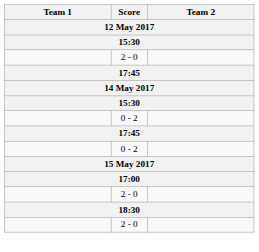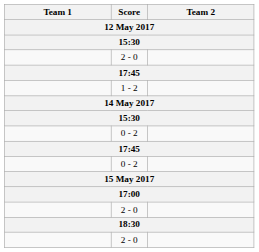 <table class="wikitable" style="text-align: center; font-size:90% ">
 <tr>
 <th align="right" width="160">Team 1</th>
 <th width="50">Score</th>
 <th align="left" width="160">Team 2</th>
 </tr>
 <tr>
 <th colspan=3>12 May 2017</th>
 </tr>
 <tr>
 <th colspan=3>15:30</th>
 </tr>
 <tr>
 <td align=right></td>
 <td align=center>2 - 0</td>
 <td align=left></td>
 </tr>
 <tr>
 <th colspan=3>17:45</th>
+</tr>
+<tr>
+<td align=right></td>
+<td align=center>1 - 2</td>
+<td align=left></td>
 </tr>
 <tr>
 <th colspan=3>14 May 2017</th>
 </tr>
 <tr>
 <th colspan=3>15:30</th>
 </tr>
 <tr>
 <td align=right></td>
 <td align=center>0 - 2</td>
 <td align=left></td>
 </tr>
 <tr>
 <th colspan=3>17:45</th>
 </tr>
 <tr>
 <td align=right></td>
 <td align=center>0 - 2</td>
 <td align=left></td>
 </tr>
 <tr>
 <th colspan=3>15 May 2017</th>
 </tr>
 <tr>
 <th colspan=3>17:00</th>
 </tr>
 <tr>
 <td align=right></td>
 <td align=center>2 - 0</td>
 <td align=left></td>
 </tr>
 <tr>
 <th colspan=3>18:30</th>
 </tr>
 <tr>
 <td align=right></td>
 <td align=center>2 - 0</td>
 <td align=left></td>
 </tr>
 </table>
